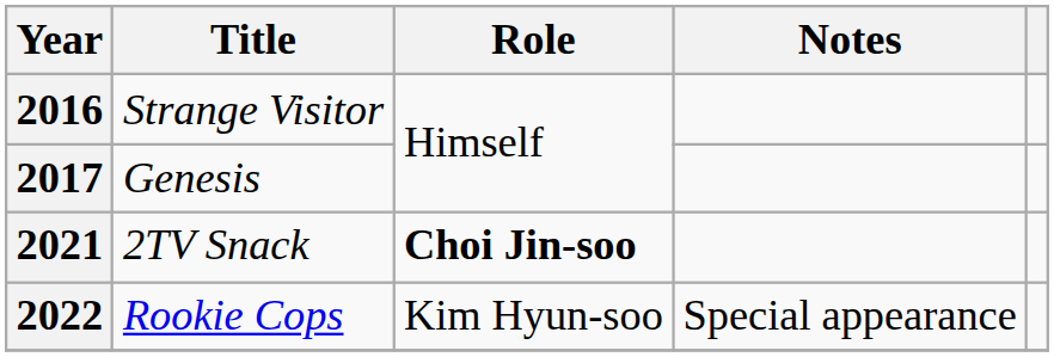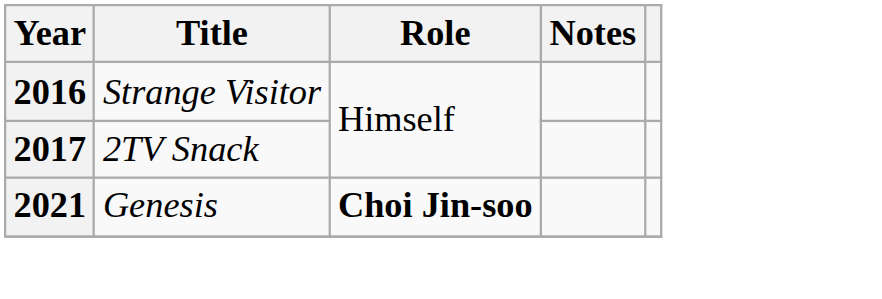 <table class="wikitable sortable plainrowheaders">
 <tr>
 <th scope="col">Year</th>
 <th scope="col">Title</th>
 <th scope="col">Role</th>
 <th scope="col">Notes</th>
 <th scope="col" class="unsortable"></th>
 </tr>
 <tr>
 <th scope="row">2016</th>
 <td><em>Strange Visitor</em></td>
 <td rowspan="2">Himself</td>
 <td></td>
 <td align="center"></td>
 </tr>
 <tr>
 <th scope="row">2017</th>
-<td><em> Genesis</em></td>
+<td><em>2TV Snack</em></td>
 <td></td>
 <td align="center"></td>
 </tr>
 <tr>
 <th scope="row">2021</th>
-<td><em>2TV Snack</em></td>
+<td><em> Genesis</em></td>
 <td><strong>Choi Jin-soo</strong></td>
 <td></td>
 <td align="center"></td>
 </tr>
 <tr>
-<th scope="row">2022</th>
-<td><em><a href='#'>Rookie Cops</a></em></td>
-<td>Kim Hyun-soo</td>
-<td>Special appearance</td>
-<td align="center"></td>
-</tr>
-<tr>
 </tr>
 </table>
